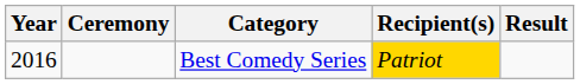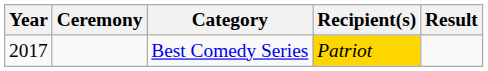 <table class="wikitable sortable plainrowheaders">
 <tr>
 <th>Year</th>
 <th>Ceremony</th>
 <th>Category</th>
 <th>Recipient(s)</th>
 <th>Result</th>
 </tr>
 <tr>
-<td align="center">2016</td>
+<td align="center">2017</td>
 <td align="center"></td>
 <td><a href='#'>Best Comedy Series</a></td>
 <td style="background: gold;"><em>Patriot</em></td>
 <td></td>
 </tr>
 </table>
